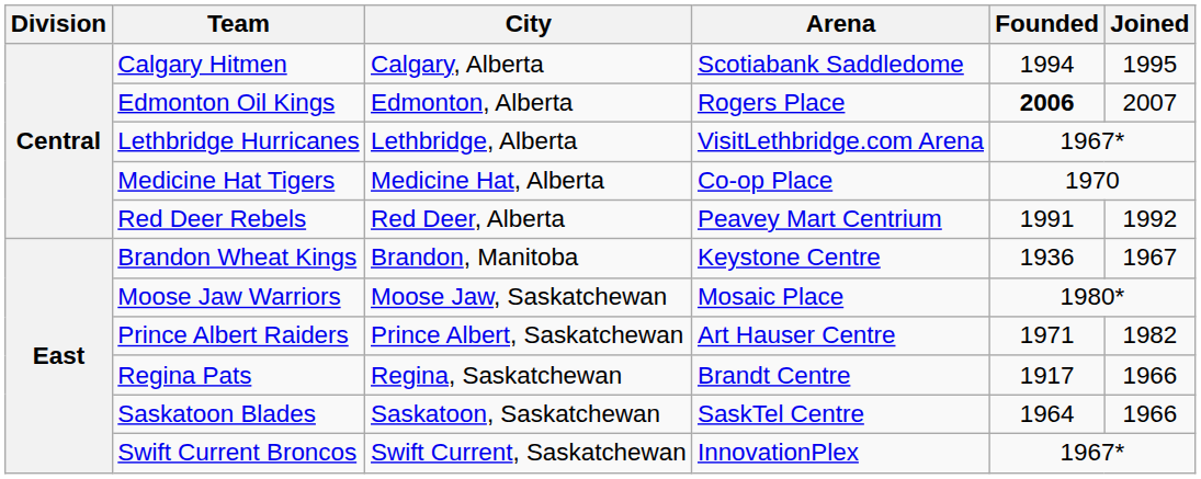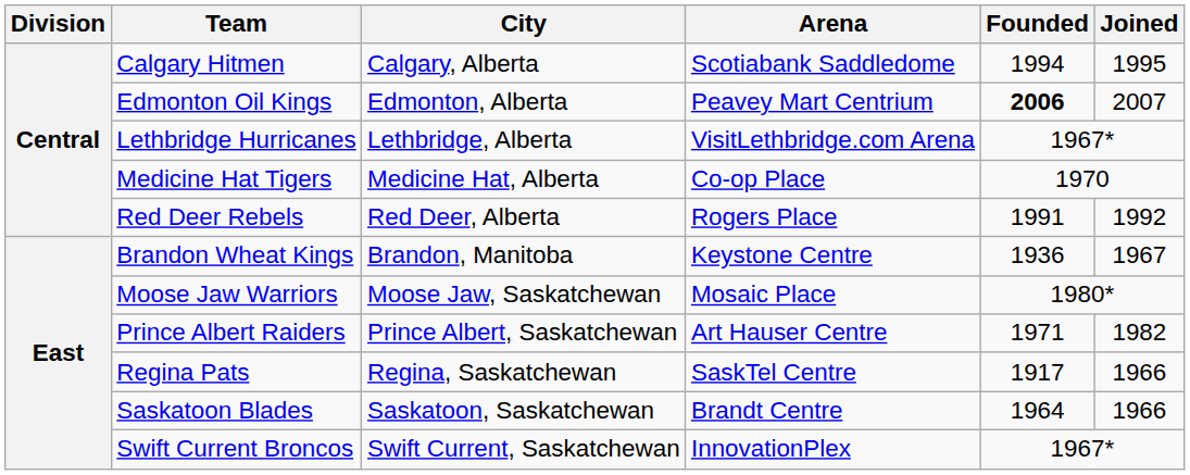 <table class="wikitable">
 <tr>
 <th>Division</th>
 <th>Team</th>
 <th>City</th>
 <th>Arena</th>
 <th>Founded</th>
 <th>Joined</th>
 </tr>
 <tr>
 <th rowspan="5">Central</th>
 <td><a href='#'>Calgary Hitmen</a></td>
 <td><a href='#'>Calgary</a>, Alberta</td>
 <td><a href='#'>Scotiabank Saddledome</a></td>
 <td align=center>1994</td>
 <td align=center>1995</td>
 </tr>
 <tr>
 <td><a href='#'>Edmonton Oil Kings</a></td>
 <td><a href='#'>Edmonton</a>, Alberta</td>
-<td><a href='#'>Rogers Place</a></td>
+<td><a href='#'>Peavey Mart Centrium</a></td>
 <td align=center><strong>2006</strong></td>
 <td align=center>2007</td>
 </tr>
 <tr>
 <td><a href='#'>Lethbridge Hurricanes</a></td>
 <td><a href='#'>Lethbridge</a>, Alberta</td>
 <td><a href='#'>VisitLethbridge.com Arena</a></td>
 <td colspan="2" align=center>1967*</td>
 </tr>
 <tr>
 <td><a href='#'>Medicine Hat Tigers</a></td>
 <td><a href='#'>Medicine Hat</a>, Alberta</td>
 <td><a href='#'>Co-op Place</a></td>
 <td colspan="2" align=center>1970</td>
 </tr>
 <tr>
 <td><a href='#'>Red Deer Rebels</a></td>
 <td><a href='#'>Red Deer</a>, Alberta</td>
-<td><a href='#'>Peavey Mart Centrium</a></td>
+<td><a href='#'>Rogers Place</a></td>
 <td align=center>1991</td>
 <td align=center>1992</td>
 </tr>
 <tr>
 <th rowspan="6">East</th>
 <td><a href='#'>Brandon Wheat Kings</a></td>
 <td><a href='#'>Brandon</a>, Manitoba</td>
 <td><a href='#'>Keystone Centre</a></td>
 <td align=center>1936</td>
 <td align=center>1967</td>
 </tr>
 <tr>
 <td><a href='#'>Moose Jaw Warriors</a></td>
 <td><a href='#'>Moose Jaw</a>, Saskatchewan</td>
 <td><a href='#'>Mosaic Place</a></td>
 <td colspan="2" align=center>1980*</td>
 </tr>
 <tr>
 <td><a href='#'>Prince Albert Raiders</a></td>
 <td><a href='#'>Prince Albert</a>, Saskatchewan</td>
 <td><a href='#'>Art Hauser Centre</a></td>
 <td align=center>1971</td>
 <td align=center>1982</td>
 </tr>
 <tr>
 <td><a href='#'>Regina Pats</a></td>
 <td><a href='#'>Regina</a>, Saskatchewan</td>
-<td><a href='#'>Brandt Centre</a></td>
+<td><a href='#'>SaskTel Centre</a></td>
 <td align=center>1917</td>
 <td align=center>1966</td>
 </tr>
 <tr>
 <td><a href='#'>Saskatoon Blades</a></td>
 <td><a href='#'>Saskatoon</a>, Saskatchewan</td>
-<td><a href='#'>SaskTel Centre</a></td>
+<td><a href='#'>Brandt Centre</a></td>
 <td align=center>1964</td>
 <td align=center>1966</td>
 </tr>
 <tr>
 <td><a href='#'>Swift Current Broncos</a></td>
 <td><a href='#'>Swift Current</a>, Saskatchewan</td>
 <td><a href='#'>InnovationPlex</a></td>
 <td colspan="2" align=center>1967*</td>
 </tr>
 </table>
